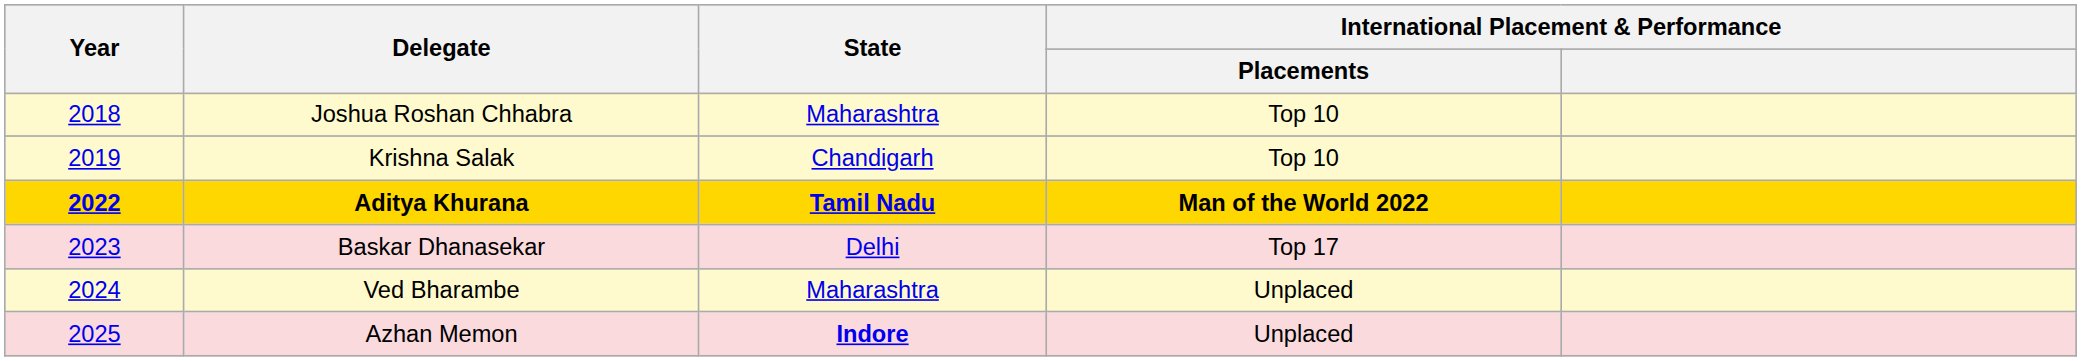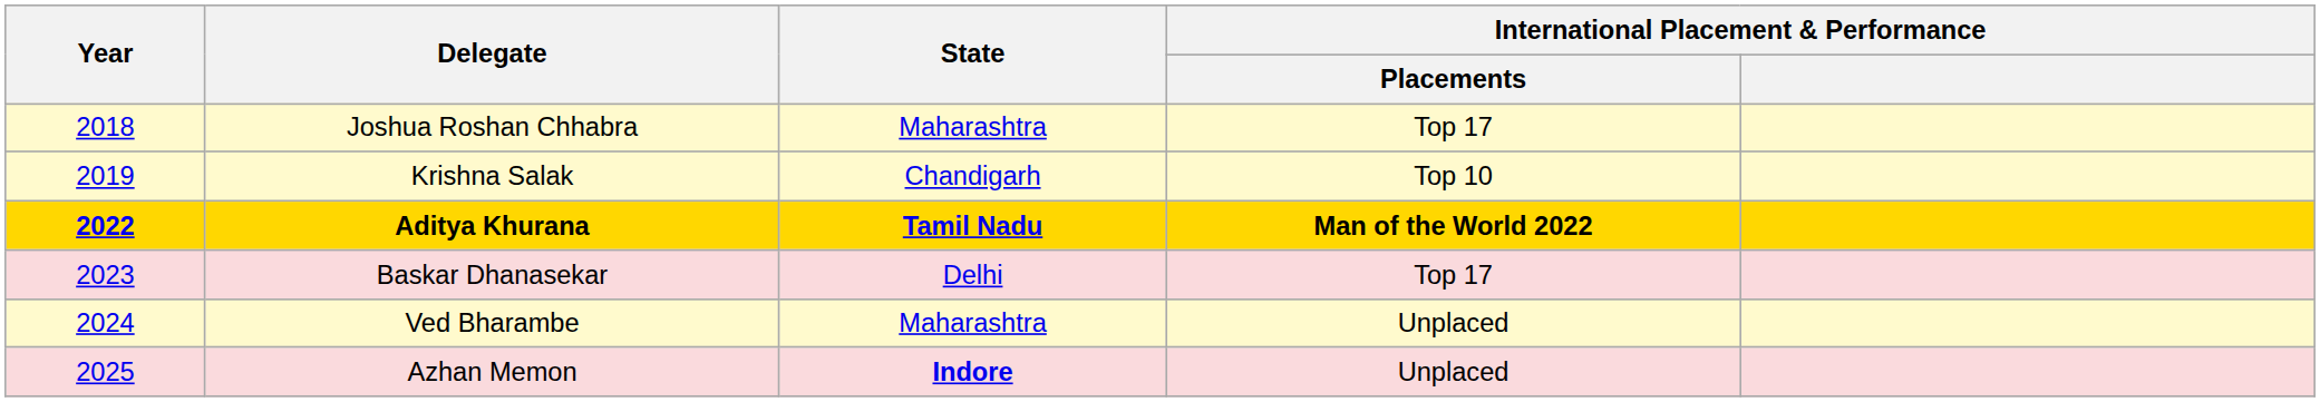 <table class="wikitable" style="text-align:center; line-height:20px; font-size:90%; width:100%;">
 <tr>
 <th rowspan="2"  width=100px>Year</th>
 <th rowspan="2"  width=300px>Delegate</th>
 <th rowspan="2"  width=200px>State</th>
 <th colspan="2"  width=100px>International Placement & Performance</th>
 </tr>
 <tr>
 <th width=300px>Placements</th>
 <th width=300px></th>
 </tr>
 <tr style="background-color:#FFFACD">
 <td><a href='#'>2018</a></td>
 <td>Joshua Roshan Chhabra</td>
 <td><a href='#'>Maharashtra</a></td>
-<td>Top 10</td>
+<td>Top 17</td>
 <td style="background:;"></td>
 </tr>
 <tr style="background-color:#FFFACD">
 <td><a href='#'>2019</a></td>
 <td>Krishna Salak</td>
 <td><a href='#'>Chandigarh</a></td>
 <td>Top 10</td>
 <td style="background:;"></td>
 </tr>
 <tr style="background-color:gold; font-weight: bold">
 <td><a href='#'>2022</a></td>
 <td>Aditya Khurana</td>
 <td><a href='#'>Tamil Nadu</a></td>
 <td>Man of the World 2022</td>
 <td style="background:;"></td>
 </tr>
 <tr style="background:#FADADD;">
 <td><a href='#'>2023</a></td>
 <td>Baskar Dhanasekar</td>
 <td><a href='#'>Delhi</a></td>
 <td>Top 17</td>
 <td style="background:;"></td>
 </tr>
 <tr style="background-color:#FFFACD">
 <td><a href='#'>2024</a></td>
 <td>Ved Bharambe</td>
 <td><a href='#'>Maharashtra</a></td>
 <td>Unplaced</td>
 <td style="background:;"></td>
 </tr>
 <tr style="background:#FADADD;">
 <td><a href='#'>2025</a></td>
 <td>Azhan Memon</td>
 <td><strong><a href='#'>Indore</a></strong></td>
 <td>Unplaced</td>
 <td style="background:;"></td>
 </tr>
 </table>
